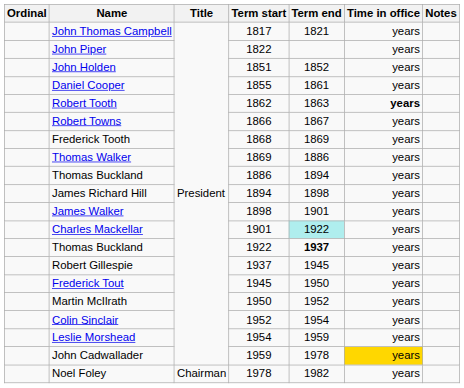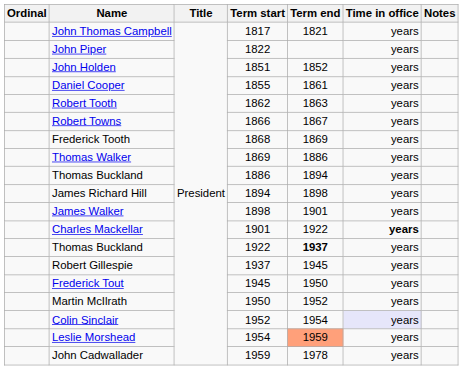 <table class="wikitable sortable">
 <tr>
 <th>Ordinal</th>
 <th>Name</th>
 <th>Title</th>
 <th>Term start</th>
 <th>Term end</th>
 <th>Time in office</th>
 <th>Notes</th>
 </tr>
 <tr>
 <td align=center></td>
 <td><a href='#'>John Thomas Campbell</a></td>
 <td rowspan=19>President</td>
 <td align=center>1817</td>
 <td align=center>1821</td>
 <td align=right> years</td>
 <td></td>
 </tr>
 <tr>
 <td align=center></td>
 <td><a href='#'>John Piper</a></td>
 <td align=center>1822</td>
 <td align=center></td>
 <td align=right> years</td>
 <td></td>
 </tr>
 <tr>
 <td align=center></td>
 <td><a href='#'>John Holden</a></td>
 <td align=center>1851</td>
 <td align=center>1852</td>
 <td align=right> years</td>
 <td></td>
 </tr>
 <tr>
 <td align=center></td>
 <td><a href='#'>Daniel Cooper</a></td>
 <td align=center>1855</td>
 <td align=center>1861</td>
 <td align=right> years</td>
 <td></td>
 </tr>
 <tr>
 <td align=center></td>
 <td><a href='#'>Robert Tooth</a></td>
 <td align=center>1862</td>
 <td align=center>1863</td>
-<td align=right><strong> years</strong></td>
+<td align=right> years</td>
 <td></td>
 </tr>
 <tr>
 <td align=center></td>
 <td><a href='#'>Robert Towns</a></td>
 <td align=center>1866</td>
 <td align=center>1867</td>
 <td align=right> years</td>
 <td></td>
 </tr>
 <tr>
 <td align=center></td>
 <td>Frederick Tooth</td>
 <td align="center">1868</td>
 <td align=center>1869</td>
 <td align=right> years</td>
 <td></td>
 </tr>
 <tr>
 <td align=center></td>
 <td><a href='#'>Thomas Walker</a></td>
 <td align=center>1869</td>
 <td align=center>1886</td>
 <td align=right> years</td>
 <td></td>
 </tr>
 <tr>
 <td align=center></td>
 <td>Thomas Buckland</td>
 <td align="center">1886</td>
 <td align=center>1894</td>
 <td align=right> years</td>
 <td></td>
 </tr>
 <tr>
 <td align=center></td>
 <td>James Richard Hill</td>
 <td align="center">1894</td>
 <td align=center>1898</td>
 <td align=right> years</td>
 <td></td>
 </tr>
 <tr>
 <td align=center></td>
 <td><a href='#'>James Walker</a></td>
 <td align=center>1898</td>
 <td align=center>1901</td>
 <td align=right> years</td>
 <td></td>
 </tr>
 <tr>
 <td align=center></td>
 <td><a href='#'>Charles Mackellar</a></td>
 <td align=center>1901</td>
-<td align=center style="background: paleturquoise;">1922</td>
-<td align=right> years</td>
+<td align=center>1922</td>
+<td align=right><strong> years</strong></td>
 <td></td>
 </tr>
 <tr>
 <td align=center></td>
 <td>Thomas Buckland</td>
 <td align="center">1922</td>
 <td align=center><strong>1937</strong></td>
 <td align=right> years</td>
 <td></td>
 </tr>
 <tr>
 <td align=center></td>
 <td>Robert Gillespie</td>
 <td align="center">1937</td>
 <td align=center>1945</td>
 <td align=right> years</td>
 <td></td>
 </tr>
 <tr>
 <td align=center></td>
 <td><a href='#'>Frederick Tout</a></td>
 <td align=center>1945</td>
 <td align=center>1950</td>
 <td align=right> years</td>
 <td></td>
 </tr>
 <tr>
 <td align=center></td>
 <td>Martin McIlrath</td>
 <td align="center">1950</td>
 <td align=center>1952</td>
 <td align=right> years</td>
 <td></td>
 </tr>
 <tr>
 <td align=center></td>
 <td><a href='#'>Colin Sinclair</a></td>
 <td align="center">1952</td>
 <td align=center>1954</td>
-<td align=right> years</td>
+<td align=right style="background: lavender;"> years</td>
 <td></td>
 </tr>
 <tr>
 <td align=center></td>
 <td><a href='#'>Leslie Morshead</a></td>
 <td align="center">1954</td>
-<td align=center>1959</td>
+<td align=center style="background: lightsalmon;">1959</td>
 <td align=right> years</td>
 <td></td>
 </tr>
 <tr>
 <td align=center></td>
 <td>John Cadwallader</td>
 <td align="center">1959</td>
 <td align=center>1978</td>
-<td align=right style="background: gold;"> years</td>
-<td></td>
-</tr>
-<tr>
-<td align=center></td>
-<td>Noel Foley</td>
-<td>Chairman</td>
-<td align=center>1978</td>
-<td align=center>1982</td>
 <td align=right> years</td>
 <td></td>
 </tr>
 </table>
